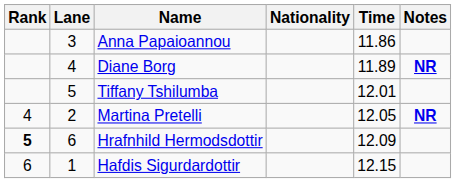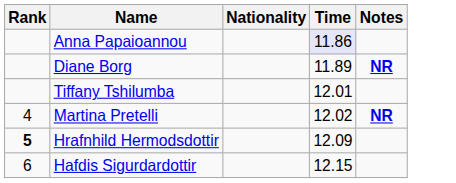 <table class="wikitable sortable" style="text-align:center; font-size:95%">
 <tr>
 <th>Rank</th>
-<th>Lane</th>
 <th>Name</th>
 <th>Nationality</th>
 <th>Time</th>
 <th>Notes</th>
 </tr>
 <tr>
 <td></td>
-<td>3</td>
 <td align=left><a href='#'>Anna Papaioannou</a></td>
 <td align=left></td>
-<td>11.86</td>
+<td style="background: lavender;">11.86</td>
 <td></td>
 </tr>
 <tr>
 <td></td>
-<td>4</td>
 <td align=left><a href='#'>Diane Borg</a></td>
 <td align=left></td>
 <td>11.89</td>
 <td><strong><a href='#'>NR</a></strong></td>
 </tr>
 <tr>
 <td></td>
-<td>5</td>
 <td align=left><a href='#'>Tiffany Tshilumba</a></td>
 <td align=left></td>
 <td>12.01</td>
 <td></td>
 </tr>
 <tr>
 <td>4</td>
-<td>2</td>
 <td align=left><a href='#'>Martina Pretelli</a></td>
 <td align=left></td>
-<td>12.05</td>
+<td>12.02</td>
 <td><strong><a href='#'>NR</a></strong></td>
 </tr>
 <tr>
 <td><strong>5</strong></td>
-<td>6</td>
 <td align=left><a href='#'>Hrafnhild Hermodsdottir</a></td>
 <td align=left></td>
 <td>12.09</td>
 <td></td>
 </tr>
 <tr>
 <td>6</td>
-<td>1</td>
 <td align=left><a href='#'>Hafdis Sigurdardottir</a></td>
 <td align=left></td>
 <td>12.15</td>
 <td></td>
 </tr>
 </table>
